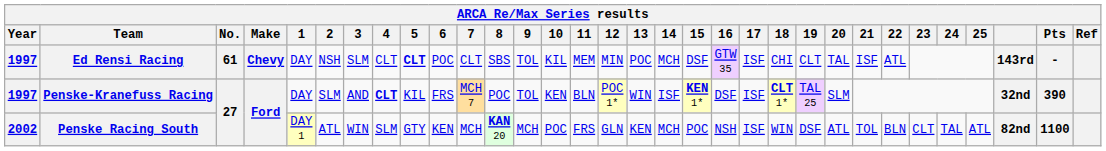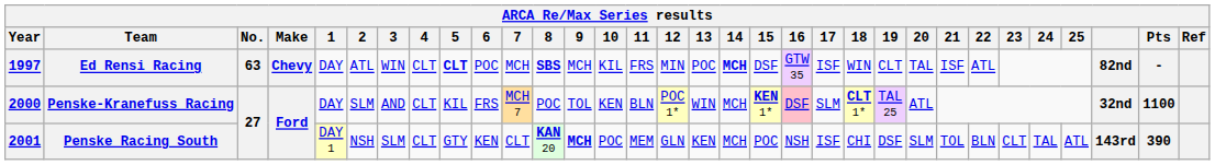 <table class="wikitable" style="text-align:center; font-size:75%">
 <tr>
 <th colspan=32><a href='#'>ARCA Re/Max Series</a> results</th>
 </tr>
 <tr>
 <th>Year</th>
 <th>Team</th>
 <th>No.</th>
 <th>Make</th>
 <th>1</th>
 <th>2</th>
 <th>3</th>
 <th>4</th>
 <th>5</th>
 <th>6</th>
 <th>7</th>
 <th>8</th>
 <th>9</th>
 <th>10</th>
 <th>11</th>
 <th>12</th>
 <th>13</th>
 <th>14</th>
 <th>15</th>
 <th>16</th>
 <th>17</th>
 <th>18</th>
 <th>19</th>
 <th>20</th>
 <th>21</th>
 <th>22</th>
 <th>23</th>
 <th>24</th>
 <th>25</th>
 <th></th>
 <th>Pts</th>
 <th>Ref</th>
 </tr>
 <tr>
 <th><a href='#'>1997</a></th>
 <th><a href='#'>Ed Rensi Racing</a></th>
-<th>61</th>
+<th>63</th>
 <th><a href='#'>Chevy</a></th>
 <td><a href='#'>DAY</a></td>
-<td><a href='#'>NSH</a></td>
-<td><a href='#'>SLM</a></td>
+<td><a href='#'>ATL</a></td>
+<td><a href='#'>WIN</a></td>
 <td><a href='#'>CLT</a></td>
 <td><strong><a href='#'>CLT</a></strong></td>
 <td><a href='#'>POC</a></td>
-<td><a href='#'>CLT</a></td>
-<td><a href='#'>SBS</a></td>
-<td><a href='#'>TOL</a></td>
+<td><a href='#'>MCH</a></td>
+<td><strong><a href='#'>SBS</a></strong></td>
+<td><a href='#'>MCH</a></td>
 <td><a href='#'>KIL</a></td>
-<td><a href='#'>MEM</a></td>
+<td><a href='#'>FRS</a></td>
 <td><a href='#'>MIN</a></td>
 <td><a href='#'>POC</a></td>
-<td><a href='#'>MCH</a></td>
+<td><strong><a href='#'>MCH</a></strong></td>
 <td><a href='#'>DSF</a></td>
 <td style="background:#EFCFFF;"><a href='#'>GTW</a><br><small>35</small></td>
 <td><a href='#'>ISF</a></td>
-<td><a href='#'>CHI</a></td>
+<td><a href='#'>WIN</a></td>
 <td><a href='#'>CLT</a></td>
 <td><a href='#'>TAL</a></td>
 <td><a href='#'>ISF</a></td>
 <td><a href='#'>ATL</a></td>
 <td colspan=3></td>
-<th>143rd</th>
+<th>82nd</th>
 <th>-</th>
 <th></th>
 </tr>
 <tr>
-<th><a href='#'>1997</a></th>
+<th><a href='#'>2000</a></th>
 <th nowrap><a href='#'>Penske-Kranefuss Racing</a></th>
 <th rowspan=2>27</th>
 <th rowspan=2><a href='#'>Ford</a></th>
 <td><a href='#'>DAY</a></td>
 <td><a href='#'>SLM</a></td>
 <td><a href='#'>AND</a></td>
-<td><strong><a href='#'>CLT</a></strong></td>
+<td><a href='#'>CLT</a></td>
 <td><a href='#'>KIL</a></td>
 <td><a href='#'>FRS</a></td>
 <td style="background:#FFDF9F;"><a href='#'>MCH</a><br><small>7</small></td>
 <td><a href='#'>POC</a></td>
 <td><a href='#'>TOL</a></td>
 <td><a href='#'>KEN</a></td>
 <td><a href='#'>BLN</a></td>
 <td style="background:#FFFFBF;"><a href='#'>POC</a><br><small>1*</small></td>
 <td><a href='#'>WIN</a></td>
-<td><a href='#'>ISF</a></td>
+<td><a href='#'>MCH</a></td>
 <td style="background:#FFFFBF;"><strong><a href='#'>KEN</a></strong><br><small>1*</small></td>
-<td><a href='#'>DSF</a></td>
-<td><a href='#'>ISF</a></td>
+<td style="background: pink;"><a href='#'>DSF</a></td>
+<td><a href='#'>SLM</a></td>
 <td style="background:#FFFFBF;"><strong><a href='#'>CLT</a></strong><br><small>1*</small></td>
 <td style="background:#EFCFFF;"><a href='#'>TAL</a><br><small>25</small></td>
-<td><a href='#'>SLM</a></td>
+<td><a href='#'>ATL</a></td>
 <td colspan=5></td>
 <th>32nd</th>
-<th>390</th>
+<th>1100</th>
 <th></th>
 </tr>
 <tr>
-<th><a href='#'>2002</a></th>
+<th><a href='#'>2001</a></th>
 <th><a href='#'>Penske Racing South</a></th>
 <td style="background:#FFFFBF;"><a href='#'>DAY</a><br><small>1</small></td>
-<td><a href='#'>ATL</a></td>
-<td><a href='#'>WIN</a></td>
+<td><a href='#'>NSH</a></td>
 <td><a href='#'>SLM</a></td>
+<td><a href='#'>CLT</a></td>
 <td><a href='#'>GTY</a></td>
 <td><a href='#'>KEN</a></td>
-<td><a href='#'>MCH</a></td>
+<td><a href='#'>CLT</a></td>
 <td style="background:#DFFFDF;"><strong><a href='#'>KAN</a></strong><br><small>20</small></td>
-<td><a href='#'>MCH</a></td>
+<td><strong><a href='#'>MCH</a></strong></td>
 <td><a href='#'>POC</a></td>
-<td><a href='#'>FRS</a></td>
+<td><a href='#'>MEM</a></td>
 <td><a href='#'>GLN</a></td>
 <td><a href='#'>KEN</a></td>
 <td><a href='#'>MCH</a></td>
 <td><a href='#'>POC</a></td>
 <td><a href='#'>NSH</a></td>
 <td><a href='#'>ISF</a></td>
-<td><a href='#'>WIN</a></td>
+<td><a href='#'>CHI</a></td>
 <td><a href='#'>DSF</a></td>
-<td><a href='#'>ATL</a></td>
+<td><a href='#'>SLM</a></td>
 <td><a href='#'>TOL</a></td>
 <td><a href='#'>BLN</a></td>
 <td><a href='#'>CLT</a></td>
 <td><a href='#'>TAL</a></td>
 <td><a href='#'>ATL</a></td>
-<th>82nd</th>
-<th>1100</th>
+<th>143rd</th>
+<th>390</th>
 <th></th>
 </tr>
 </table>
